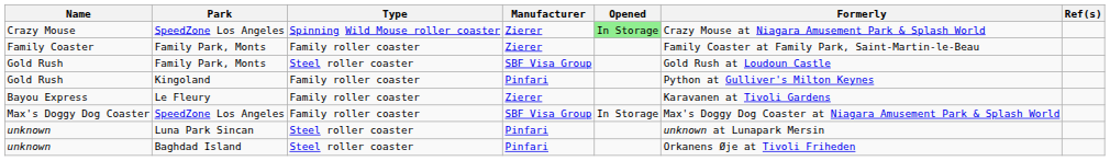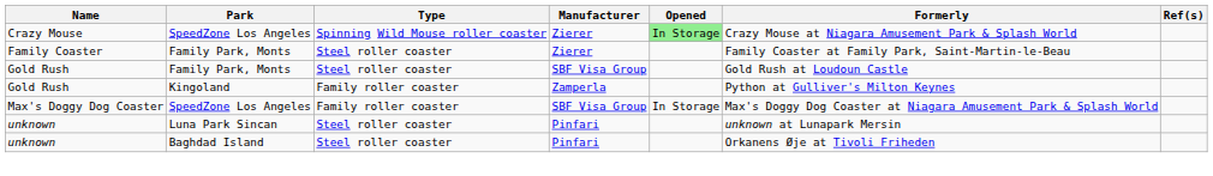 <table class="wikitable sortable">
 <tr>
 <th>Name</th>
 <th>Park</th>
 <th>Type</th>
 <th>Manufacturer</th>
 <th>Opened</th>
 <th>Formerly</th>
 <th class="unsortable">Ref(s)</th>
 </tr>
 <tr>
 <td>Crazy Mouse</td>
 <td><a href='#'>SpeedZone</a> Los Angeles</td>
 <td><a href='#'>Spinning</a> <a href='#'>Wild Mouse roller coaster</a></td>
 <td><a href='#'>Zierer</a></td>
 <td style="background: lightgreen;">In Storage</td>
 <td>Crazy Mouse at <a href='#'>Niagara Amusement Park & Splash World</a></td>
 <td></td>
 </tr>
 <tr>
 <td>Family Coaster</td>
 <td>Family Park, Monts</td>
-<td>Family roller coaster</td>
+<td><a href='#'>Steel</a> roller coaster</td>
 <td><a href='#'>Zierer</a></td>
 <td></td>
 <td>Family Coaster at Family Park, Saint-Martin-le-Beau</td>
 <td></td>
 </tr>
 <tr>
 <td>Gold Rush</td>
 <td>Family Park, Monts</td>
 <td><a href='#'>Steel</a> roller coaster</td>
 <td><a href='#'>SBF Visa Group</a></td>
 <td></td>
 <td>Gold Rush at <a href='#'>Loudoun Castle</a></td>
 <td></td>
 </tr>
 <tr>
 <td>Gold Rush</td>
 <td>Kingoland</td>
 <td>Family roller coaster</td>
-<td><a href='#'>Pinfari</a></td>
+<td><a href='#'>Zamperla</a></td>
 <td></td>
 <td>Python at <a href='#'>Gulliver's Milton Keynes</a></td>
-<td></td>
-</tr>
-<tr>
-<td>Bayou Express</td>
-<td>Le Fleury</td>
-<td>Family roller coaster</td>
-<td><a href='#'>Zierer</a></td>
-<td></td>
-<td>Karavanen at <a href='#'>Tivoli Gardens</a></td>
 <td></td>
 </tr>
 <tr>
 <td>Max's Doggy Dog Coaster</td>
 <td><a href='#'>SpeedZone</a> Los Angeles</td>
 <td>Family roller coaster</td>
 <td><a href='#'>SBF Visa Group</a></td>
 <td>In Storage</td>
 <td>Max's Doggy Dog Coaster at <a href='#'>Niagara Amusement Park & Splash World</a></td>
 <td></td>
 </tr>
 <tr>
 <td><em>unknown</em></td>
 <td>Luna Park Sincan</td>
 <td><a href='#'>Steel</a> roller coaster</td>
 <td><a href='#'>Pinfari</a></td>
 <td></td>
 <td><em>unknown</em> at Lunapark Mersin</td>
 <td></td>
 </tr>
 <tr>
 <td><em>unknown</em></td>
 <td>Baghdad Island</td>
 <td><a href='#'>Steel</a> roller coaster</td>
 <td><a href='#'>Pinfari</a></td>
 <td></td>
 <td>Orkanens Øje at <a href='#'>Tivoli Friheden</a></td>
 <td></td>
 </tr>
 </table>
